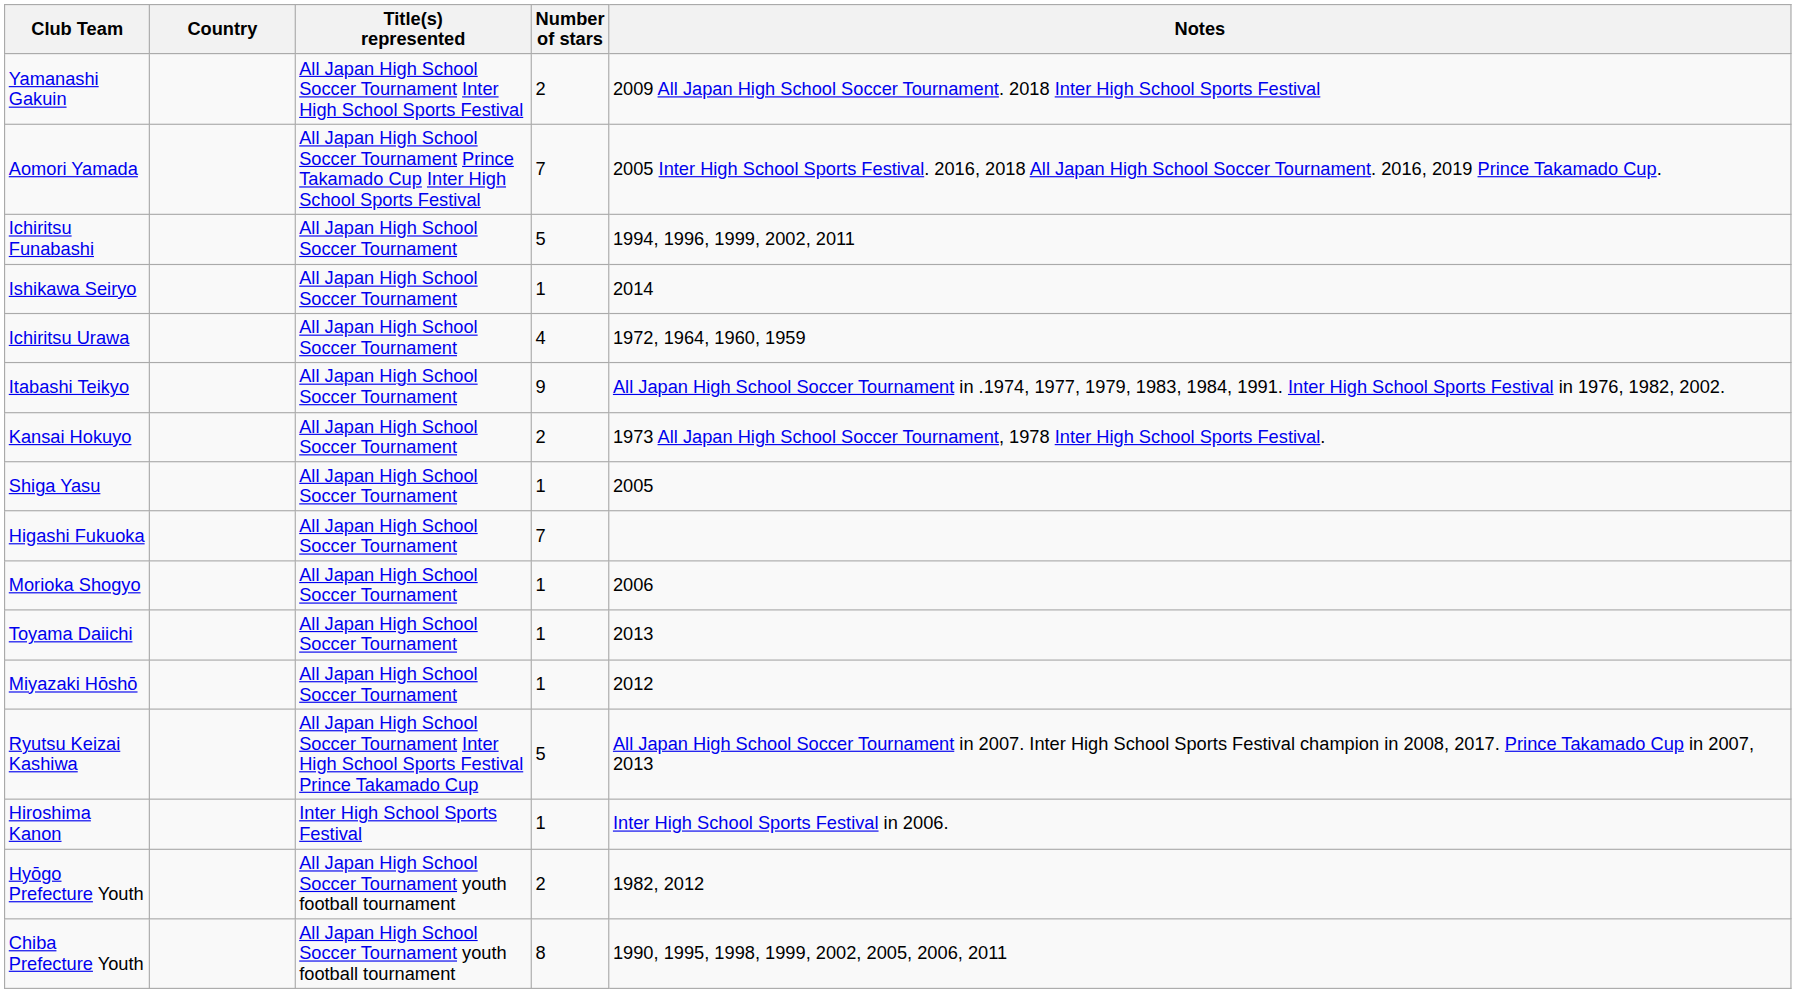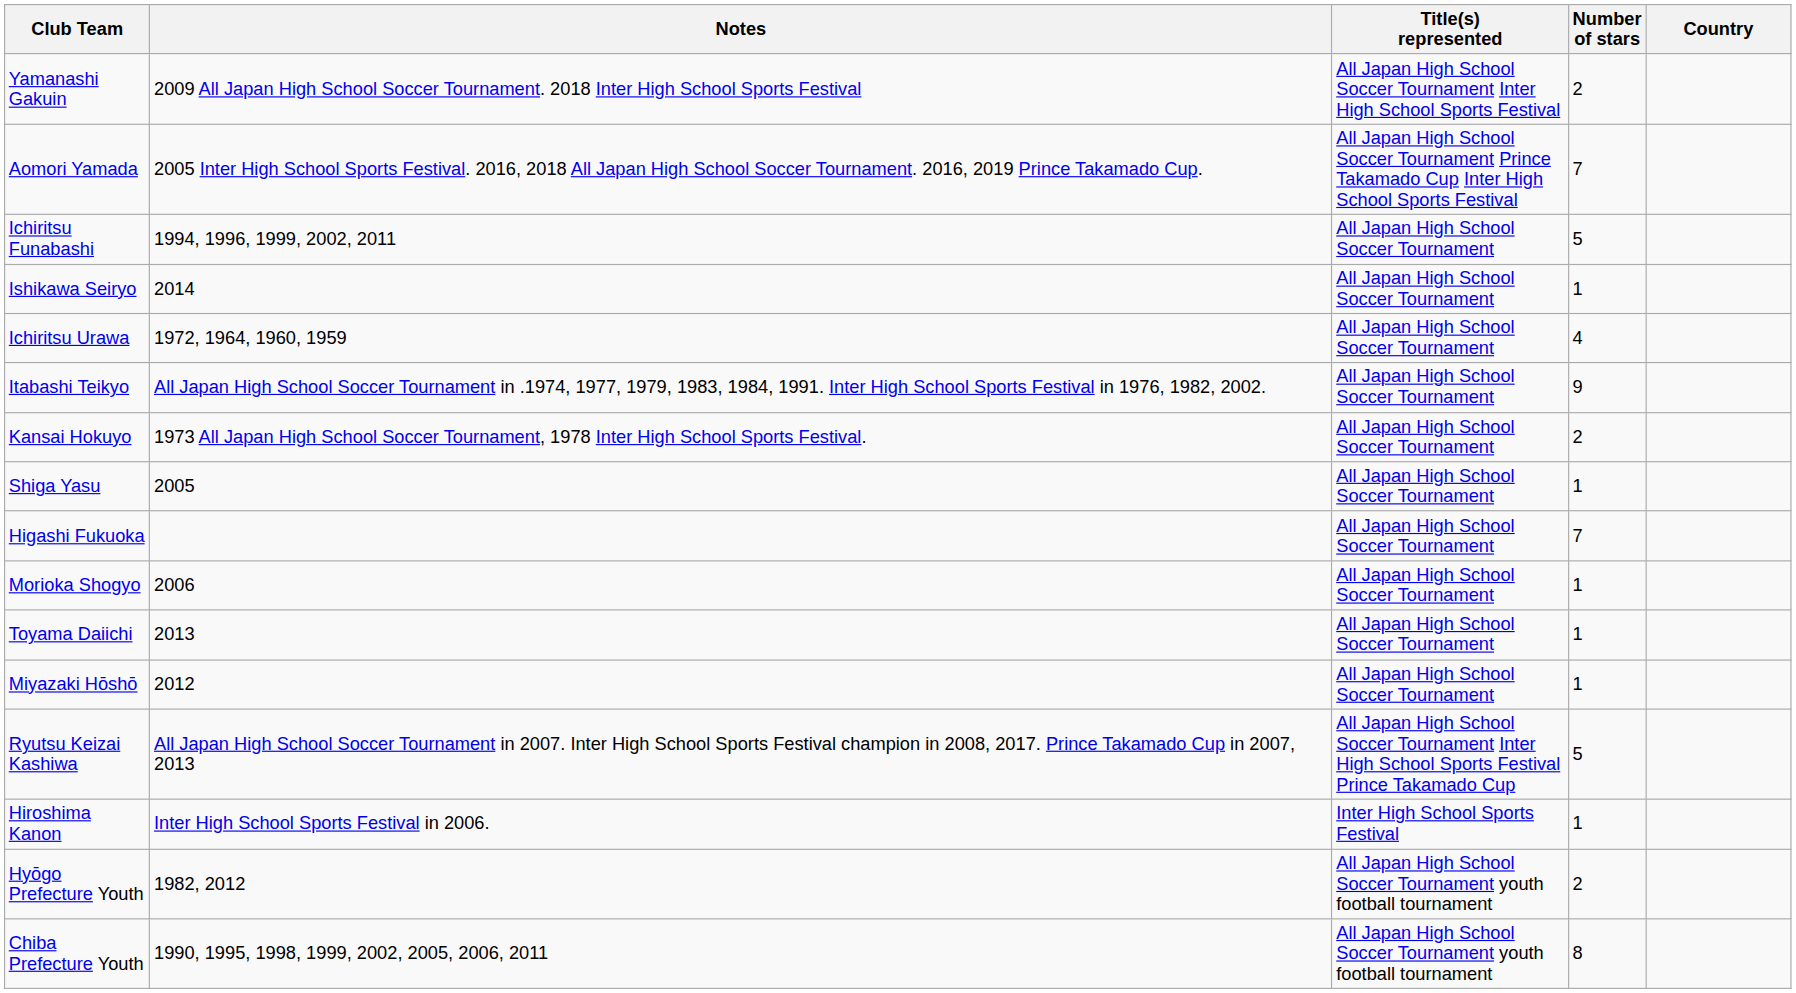 <table class="wikitable sortable">
 <tr>
 <th width=120>Club Team</th>
-<th width=120>Country</th>
+<th class="unsortable">Notes</th>
 <th width=200>Title(s)<br>represented</th>
 <th>Number<br>of stars</th>
-<th class="unsortable">Notes</th>
+<th width=120>Country</th>
 </tr>
 <tr>
 <td><a href='#'>Yamanashi Gakuin</a></td>
-<td></td>
+<td>2009 <a href='#'>All Japan High School Soccer Tournament</a>. 2018 <a href='#'>Inter High School Sports Festival</a></td>
 <td><a href='#'>All Japan High School Soccer Tournament</a> <a href='#'>Inter High School Sports Festival</a></td>
 <td>2</td>
-<td>2009 <a href='#'>All Japan High School Soccer Tournament</a>. 2018 <a href='#'>Inter High School Sports Festival</a></td>
+<td></td>
 </tr>
 <tr>
 <td><a href='#'>Aomori Yamada</a></td>
-<td></td>
+<td>2005 <a href='#'>Inter High School Sports Festival</a>. 2016, 2018 <a href='#'>All Japan High School Soccer Tournament</a>. 2016, 2019 <a href='#'>Prince Takamado Cup</a>.</td>
 <td><a href='#'>All Japan High School Soccer Tournament</a> <a href='#'>Prince Takamado Cup</a> <a href='#'>Inter High School Sports Festival</a></td>
 <td>7</td>
-<td>2005 <a href='#'>Inter High School Sports Festival</a>. 2016, 2018 <a href='#'>All Japan High School Soccer Tournament</a>. 2016, 2019 <a href='#'>Prince Takamado Cup</a>.</td>
+<td></td>
 </tr>
 <tr>
 <td><a href='#'>Ichiritsu Funabashi</a></td>
-<td></td>
+<td>1994, 1996, 1999, 2002, 2011</td>
 <td><a href='#'>All Japan High School Soccer Tournament</a></td>
 <td>5</td>
-<td>1994, 1996, 1999, 2002, 2011</td>
+<td></td>
 </tr>
 <tr>
 <td><a href='#'>Ishikawa Seiryo</a></td>
-<td></td>
+<td>2014</td>
 <td><a href='#'>All Japan High School Soccer Tournament</a></td>
 <td>1</td>
-<td>2014</td>
+<td></td>
 </tr>
 <tr>
 <td><a href='#'>Ichiritsu Urawa</a></td>
-<td></td>
+<td>1972, 1964, 1960, 1959</td>
 <td><a href='#'>All Japan High School Soccer Tournament</a></td>
 <td>4</td>
-<td>1972, 1964, 1960, 1959</td>
+<td></td>
 </tr>
 <tr>
 <td><a href='#'>Itabashi Teikyo</a></td>
-<td></td>
+<td><a href='#'>All Japan High School Soccer Tournament</a> in .1974, 1977, 1979, 1983, 1984, 1991. <a href='#'>Inter High School Sports Festival</a> in 1976, 1982, 2002.</td>
 <td><a href='#'>All Japan High School Soccer Tournament</a></td>
 <td>9</td>
-<td><a href='#'>All Japan High School Soccer Tournament</a> in .1974, 1977, 1979, 1983, 1984, 1991. <a href='#'>Inter High School Sports Festival</a> in 1976, 1982, 2002.</td>
+<td></td>
 </tr>
 <tr>
 <td><a href='#'>Kansai Hokuyo</a></td>
-<td></td>
+<td>1973 <a href='#'>All Japan High School Soccer Tournament</a>, 1978 <a href='#'>Inter High School Sports Festival</a>.</td>
 <td><a href='#'>All Japan High School Soccer Tournament</a></td>
 <td>2</td>
-<td>1973 <a href='#'>All Japan High School Soccer Tournament</a>, 1978 <a href='#'>Inter High School Sports Festival</a>.</td>
+<td></td>
 </tr>
 <tr>
 <td><a href='#'>Shiga Yasu</a></td>
-<td></td>
+<td>2005</td>
 <td><a href='#'>All Japan High School Soccer Tournament</a></td>
 <td>1</td>
-<td>2005</td>
+<td></td>
 </tr>
 <tr>
 <td><a href='#'>Higashi Fukuoka</a></td>
 <td></td>
 <td><a href='#'>All Japan High School Soccer Tournament</a></td>
 <td>7</td>
 <td></td>
 </tr>
 <tr>
 <td><a href='#'>Morioka Shogyo</a></td>
-<td></td>
+<td>2006</td>
 <td><a href='#'>All Japan High School Soccer Tournament</a></td>
 <td>1</td>
-<td>2006</td>
+<td></td>
 </tr>
 <tr>
 <td><a href='#'>Toyama Daiichi</a></td>
-<td></td>
+<td>2013</td>
 <td><a href='#'>All Japan High School Soccer Tournament</a></td>
 <td>1</td>
-<td>2013</td>
+<td></td>
 </tr>
 <tr>
 <td><a href='#'>Miyazaki Hōshō</a></td>
-<td></td>
+<td>2012</td>
 <td><a href='#'>All Japan High School Soccer Tournament</a></td>
 <td>1</td>
-<td>2012</td>
+<td></td>
 </tr>
 <tr>
 <td><a href='#'>Ryutsu Keizai Kashiwa</a></td>
-<td></td>
+<td><a href='#'>All Japan High School Soccer Tournament</a> in 2007. Inter High School Sports Festival champion in 2008, 2017. <a href='#'>Prince Takamado Cup</a> in 2007, 2013</td>
 <td><a href='#'>All Japan High School Soccer Tournament</a> <a href='#'>Inter High School Sports Festival</a> <a href='#'>Prince Takamado Cup</a></td>
 <td>5</td>
-<td><a href='#'>All Japan High School Soccer Tournament</a> in 2007. Inter High School Sports Festival champion in 2008, 2017. <a href='#'>Prince Takamado Cup</a> in 2007, 2013</td>
+<td></td>
 </tr>
 <tr>
 <td><a href='#'>Hiroshima Kanon</a></td>
-<td></td>
+<td><a href='#'>Inter High School Sports Festival</a> in 2006.</td>
 <td><a href='#'>Inter High School Sports Festival</a></td>
 <td>1</td>
-<td><a href='#'>Inter High School Sports Festival</a> in 2006.</td>
+<td></td>
 </tr>
 <tr>
 <td><a href='#'>Hyōgo Prefecture</a> Youth</td>
-<td></td>
+<td>1982, 2012</td>
 <td><a href='#'>All Japan High School Soccer Tournament</a> youth football tournament</td>
 <td>2</td>
-<td>1982, 2012</td>
+<td></td>
 </tr>
 <tr>
 <td><a href='#'>Chiba Prefecture</a> Youth</td>
-<td></td>
+<td>1990, 1995, 1998, 1999, 2002, 2005, 2006, 2011</td>
 <td><a href='#'>All Japan High School Soccer Tournament</a> youth football tournament</td>
 <td>8</td>
-<td>1990, 1995, 1998, 1999, 2002, 2005, 2006, 2011</td>
+<td></td>
 </tr>
 </table>
